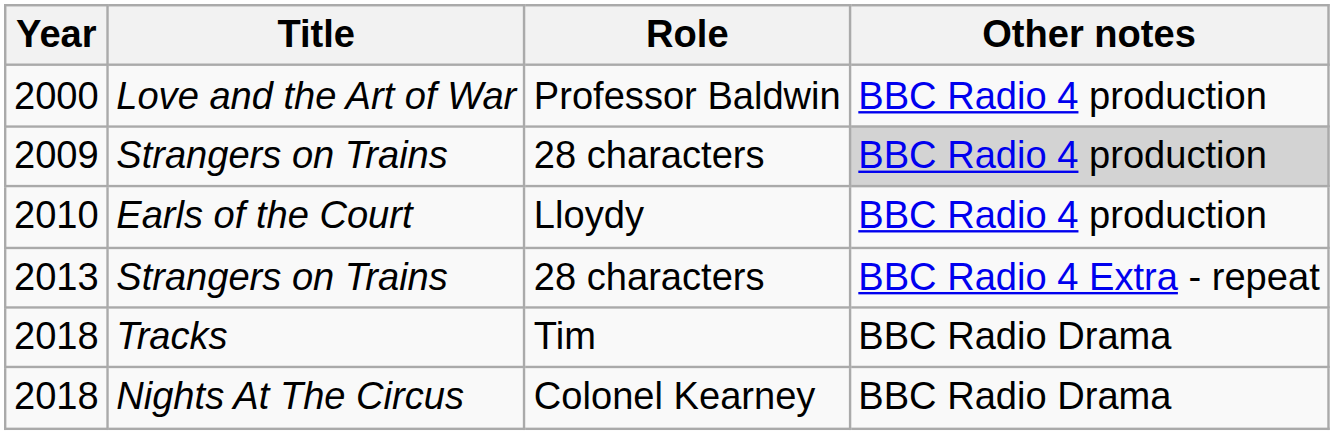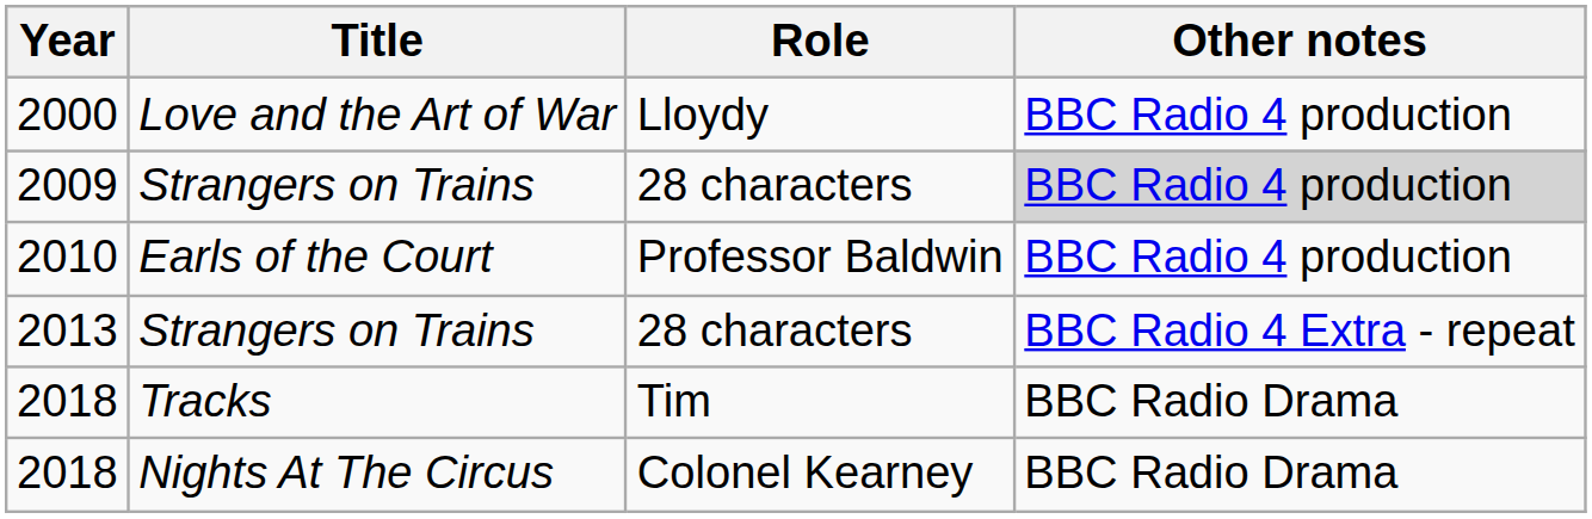 <table class="wikitable">
 <tr style="background:#CCC; text-align:center;">
 <th>Year</th>
 <th>Title</th>
 <th>Role</th>
 <th>Other notes</th>
 </tr>
 <tr>
 <td>2000</td>
 <td><em>Love and the Art of War</em></td>
-<td>Professor Baldwin</td>
+<td>Lloydy</td>
 <td><a href='#'>BBC Radio 4</a> production</td>
 </tr>
 <tr>
 <td>2009</td>
 <td><em>Strangers on Trains</em></td>
 <td>28 characters</td>
 <td style="background: lightgrey;"><a href='#'>BBC Radio 4</a> production</td>
 </tr>
 <tr>
 <td>2010</td>
 <td><em>Earls of the Court</em></td>
-<td>Lloydy</td>
+<td>Professor Baldwin</td>
 <td><a href='#'>BBC Radio 4</a> production</td>
 </tr>
 <tr>
 <td>2013</td>
 <td><em>Strangers on Trains</em></td>
 <td>28 characters</td>
 <td><a href='#'>BBC Radio 4 Extra</a> - repeat</td>
 </tr>
 <tr>
 <td>2018</td>
 <td><em>Tracks</em></td>
 <td>Tim</td>
 <td>BBC Radio Drama</td>
 </tr>
 <tr>
 <td>2018</td>
 <td><em>Nights At The Circus</em></td>
 <td>Colonel Kearney</td>
 <td>BBC Radio Drama</td>
 </tr>
 </table>
